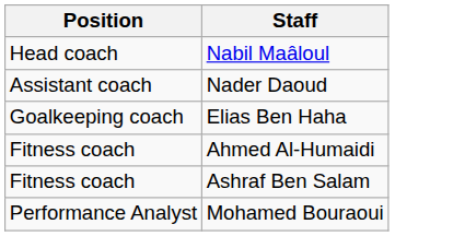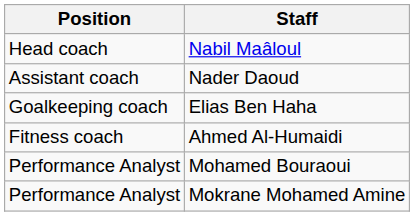 <table class=wikitable>
 <tr>
 <th>Position</th>
 <th>Staff</th>
 </tr>
 <tr>
 <td>Head coach</td>
 <td><a href='#'>Nabil Maâloul</a></td>
 </tr>
 <tr>
 <td>Assistant coach</td>
 <td>Nader Daoud</td>
 </tr>
 <tr>
 <td>Goalkeeping coach</td>
 <td>Elias Ben Haha</td>
 </tr>
 <tr>
 <td>Fitness coach</td>
 <td>Ahmed Al-Humaidi</td>
 </tr>
 <tr>
-<td>Fitness coach</td>
-<td>Ashraf Ben Salam</td>
+<td>Performance Analyst</td>
+<td>Mohamed Bouraoui</td>
 </tr>
 <tr>
 <td>Performance Analyst</td>
-<td>Mohamed Bouraoui</td>
+<td>Mokrane Mohamed Amine</td>
 </tr>
 </table>
